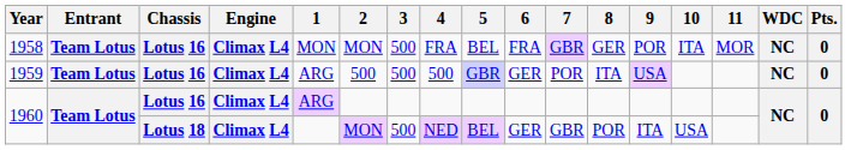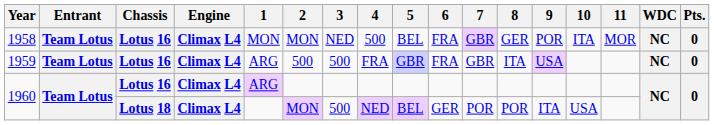 <table class="wikitable" style="text-align:center; font-size:90%">
 <tr>
 <th>Year</th>
 <th>Entrant</th>
 <th>Chassis</th>
 <th>Engine</th>
 <th>1</th>
 <th>2</th>
 <th>3</th>
 <th>4</th>
 <th>5</th>
 <th>6</th>
 <th>7</th>
 <th>8</th>
 <th>9</th>
 <th>10</th>
 <th>11</th>
 <th>WDC</th>
 <th>Pts.</th>
 </tr>
 <tr>
 <td><a href='#'>1958</a></td>
 <th><a href='#'>Team Lotus</a></th>
 <th><a href='#'>Lotus</a> <a href='#'>16</a></th>
 <th><a href='#'>Climax</a> <a href='#'>L4</a></th>
 <td><a href='#'>MON</a></td>
 <td><a href='#'>MON</a></td>
+<td><a href='#'>NED</a></td>
 <td><a href='#'>500</a></td>
-<td><a href='#'>FRA</a></td>
 <td><a href='#'>BEL</a></td>
 <td><a href='#'>FRA</a></td>
 <td style="background:#EFCFFF;"><a href='#'>GBR</a><br></td>
 <td><a href='#'>GER</a></td>
 <td><a href='#'>POR</a></td>
 <td><a href='#'>ITA</a></td>
 <td><a href='#'>MOR</a></td>
 <th>NC</th>
 <th>0</th>
 </tr>
 <tr>
 <td><a href='#'>1959</a></td>
 <th><a href='#'>Team Lotus</a></th>
 <th><a href='#'>Lotus</a> <a href='#'>16</a></th>
 <th><a href='#'>Climax</a> <a href='#'>L4</a></th>
 <td><a href='#'>ARG</a></td>
 <td><a href='#'>500</a></td>
 <td><a href='#'>500</a></td>
-<td><a href='#'>500</a></td>
+<td><a href='#'>FRA</a></td>
 <td style="background:#CFCFFF;"><a href='#'>GBR</a><br></td>
-<td><a href='#'>GER</a></td>
-<td><a href='#'>POR</a></td>
+<td><a href='#'>FRA</a></td>
+<td><a href='#'>GBR</a></td>
 <td><a href='#'>ITA</a></td>
 <td style="background:#EFCFFF;"><a href='#'>USA</a><br></td>
 <td></td>
 <td></td>
 <th>NC</th>
 <th>0</th>
 </tr>
 <tr>
 <td rowspan="2"><a href='#'>1960</a></td>
 <th rowspan="2"><a href='#'>Team Lotus</a></th>
 <th><a href='#'>Lotus</a> <a href='#'>16</a></th>
 <th><a href='#'>Climax</a> <a href='#'>L4</a></th>
 <td style="background:#EFCFFF;"><a href='#'>ARG</a><br></td>
 <td></td>
 <td></td>
 <td></td>
 <td></td>
 <td></td>
 <td></td>
 <td></td>
 <td></td>
 <td></td>
 <td></td>
 <th rowspan="2">NC</th>
 <th rowspan="2">0</th>
 </tr>
 <tr>
 <th><a href='#'>Lotus</a> <a href='#'>18</a></th>
 <th><a href='#'>Climax</a> <a href='#'>L4</a></th>
 <td></td>
 <td style="background:#EFCFFF;"><a href='#'>MON</a><br></td>
 <td><a href='#'>500</a></td>
 <td style="background:#EFCFFF;"><a href='#'>NED</a><br></td>
 <td style="background:#EFCFFF;"><a href='#'>BEL</a><br></td>
 <td><a href='#'>GER</a></td>
-<td><a href='#'>GBR</a></td>
+<td><a href='#'>POR</a></td>
 <td><a href='#'>POR</a></td>
 <td><a href='#'>ITA</a></td>
 <td><a href='#'>USA</a></td>
 <td></td>
 </tr>
 </table>
